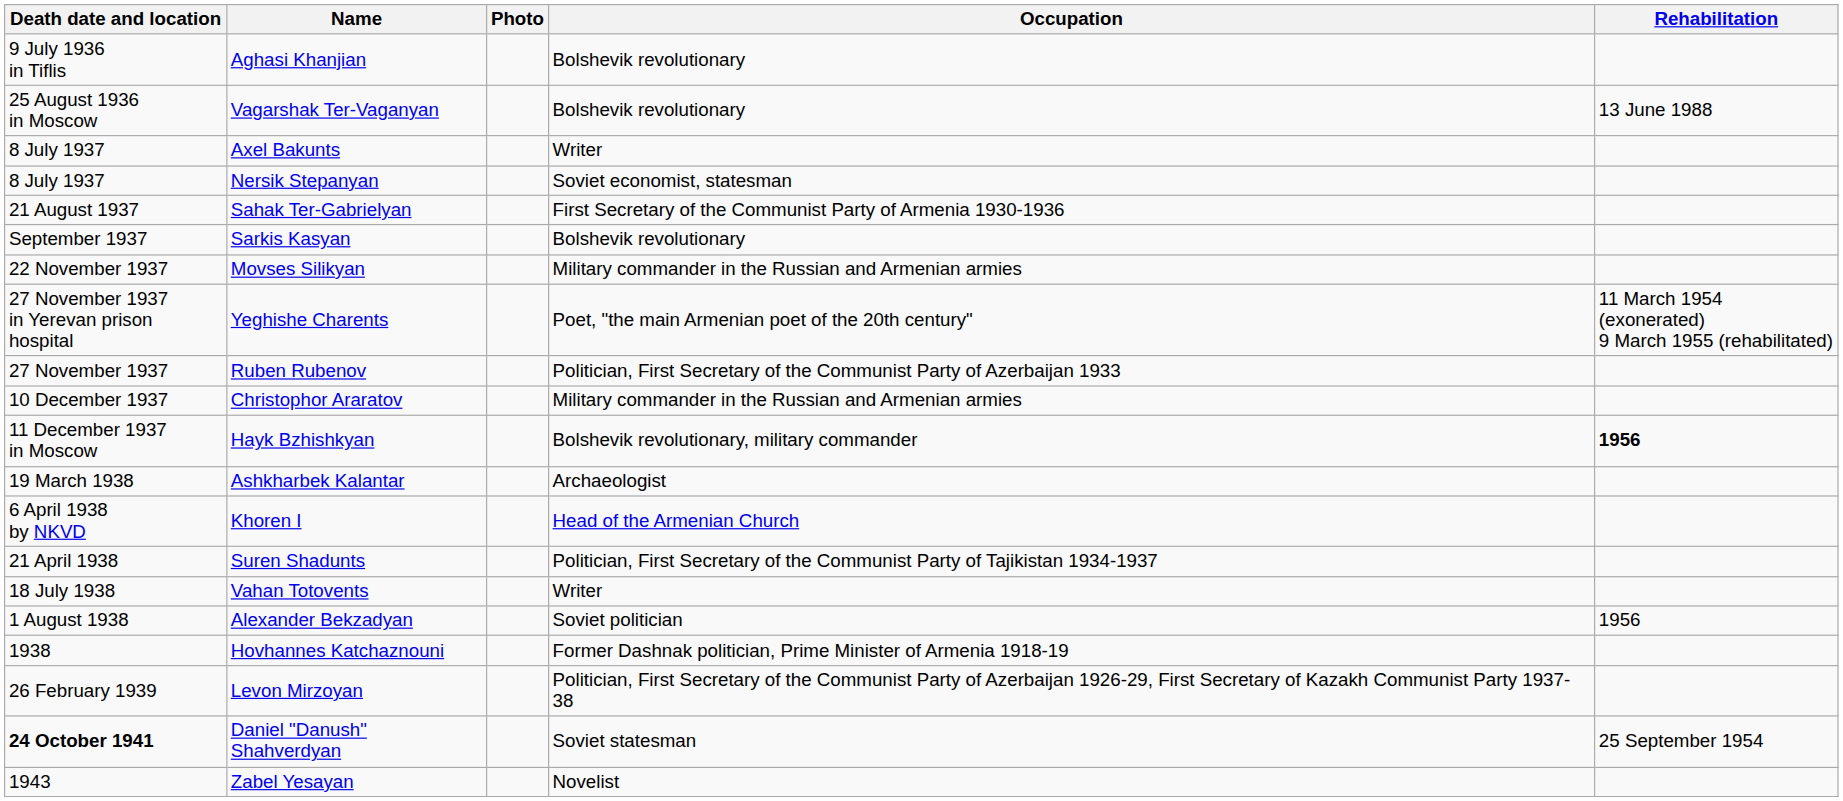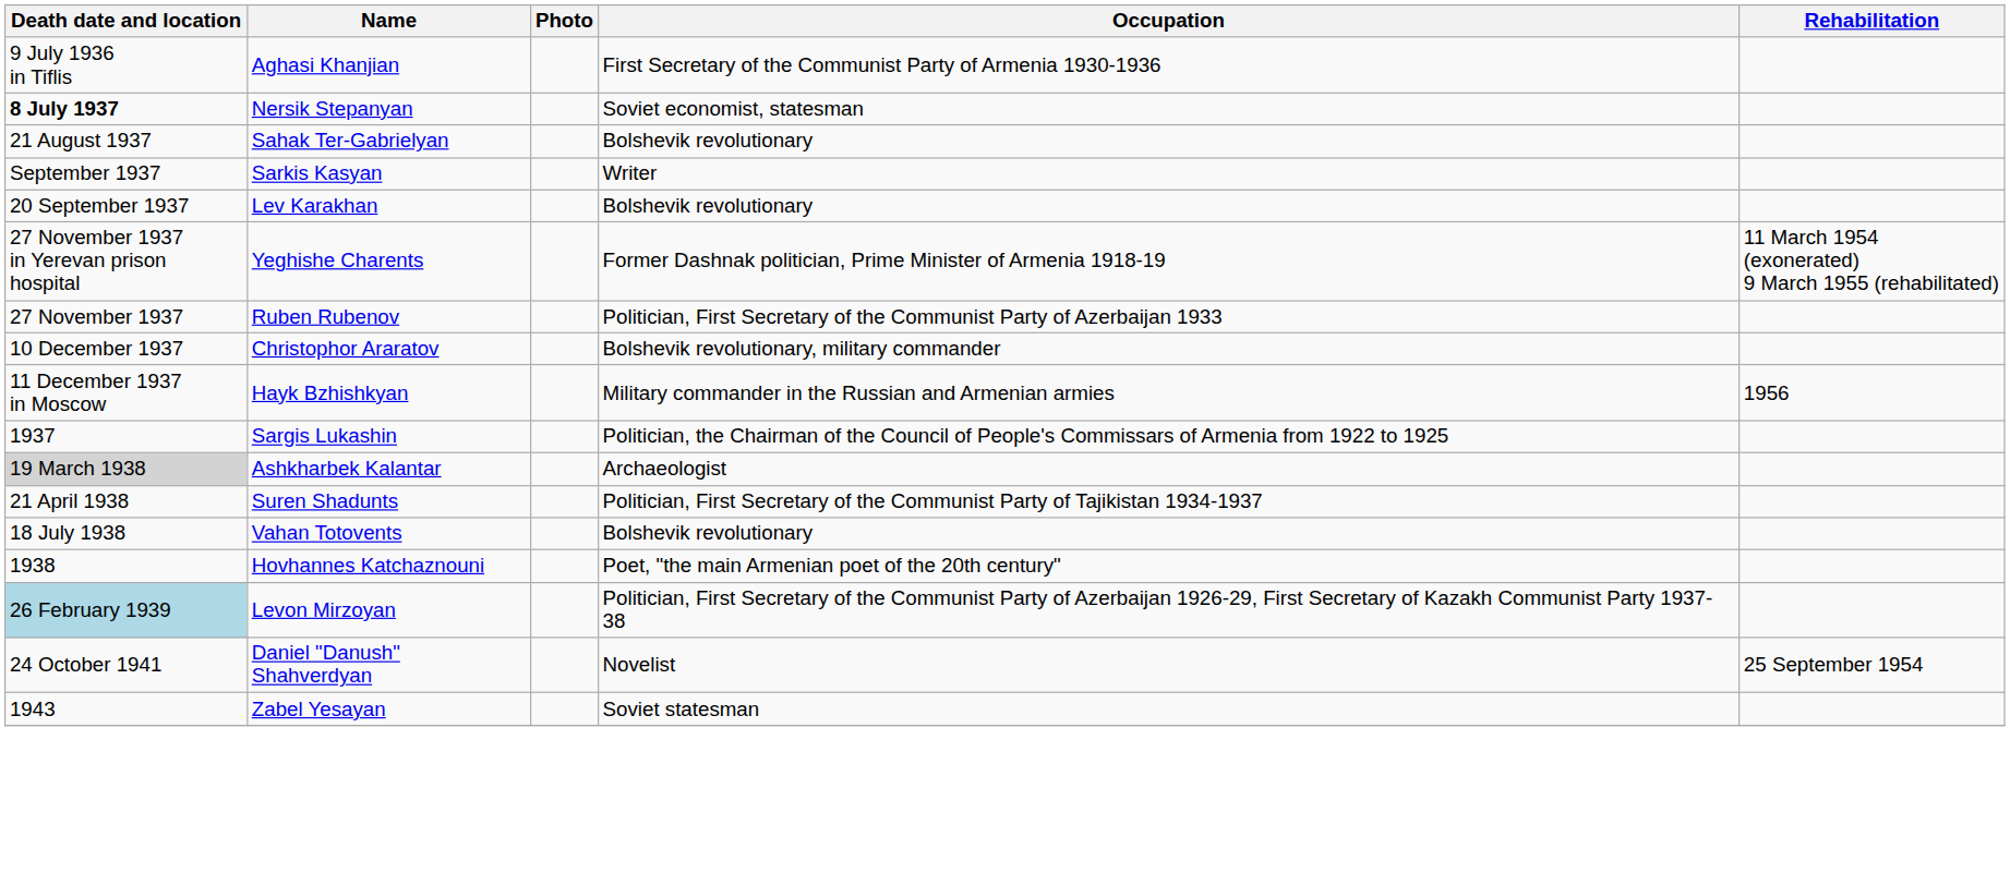 <table class="wikitable">
 <tr>
 <th>Death date and location</th>
 <th>Name</th>
 <th>Photo</th>
 <th>Occupation</th>
 <th><a href='#'>Rehabilitation</a></th>
 </tr>
 <tr>
 <td>9 July 1936<br>in Tiflis</td>
 <td><a href='#'>Aghasi Khanjian</a></td>
 <td></td>
-<td>Bolshevik revolutionary</td>
+<td>First Secretary of the Communist Party of Armenia 1930-1936</td>
 <td></td>
 </tr>
 <tr>
-<td>25 August 1936<br>in Moscow</td>
-<td><a href='#'>Vagarshak Ter-Vaganyan</a></td>
-<td></td>
-<td>Bolshevik revolutionary</td>
-<td>13 June 1988</td>
-</tr>
-<tr>
-<td>8 July 1937</td>
-<td><a href='#'>Axel Bakunts</a></td>
-<td></td>
-<td>Writer</td>
-<td></td>
-</tr>
-<tr>
-<td>8 July 1937</td>
+<td><strong>8 July 1937</strong></td>
 <td><a href='#'>Nersik Stepanyan</a></td>
 <td></td>
 <td>Soviet economist, statesman</td>
 <td></td>
 </tr>
 <tr>
 <td>21 August 1937</td>
 <td><a href='#'>Sahak Ter-Gabrielyan</a></td>
 <td></td>
-<td>First Secretary of the Communist Party of Armenia 1930-1936</td>
+<td>Bolshevik revolutionary</td>
 <td></td>
 </tr>
 <tr>
 <td>September 1937</td>
 <td><a href='#'>Sarkis Kasyan</a></td>
 <td></td>
-<td>Bolshevik revolutionary</td>
+<td>Writer</td>
 <td></td>
 </tr>
 <tr>
-<td>22 November 1937</td>
-<td><a href='#'>Movses Silikyan</a></td>
+<td>20 September 1937</td>
+<td><a href='#'>Lev Karakhan</a></td>
 <td></td>
-<td>Military commander in the Russian and Armenian armies</td>
+<td>Bolshevik revolutionary</td>
 <td></td>
 </tr>
 <tr>
 <td>27 November 1937<br>in Yerevan prison hospital</td>
 <td><a href='#'>Yeghishe Charents</a></td>
 <td></td>
-<td>Poet, "the main Armenian poet of the 20th century"</td>
+<td>Former Dashnak politician, Prime Minister of Armenia 1918-19</td>
 <td>11 March 1954 (exonerated)<br>9 March 1955 (rehabilitated)</td>
 </tr>
 <tr>
 <td>27 November 1937</td>
 <td><a href='#'>Ruben Rubenov</a></td>
 <td></td>
 <td>Politician, First Secretary of the Communist Party of Azerbaijan 1933</td>
 <td></td>
 </tr>
 <tr>
 <td>10 December 1937</td>
 <td><a href='#'>Christophor Araratov</a></td>
 <td></td>
-<td>Military commander in the Russian and Armenian armies</td>
+<td>Bolshevik revolutionary, military commander</td>
 <td></td>
 </tr>
 <tr>
 <td>11 December 1937<br>in Moscow</td>
 <td><a href='#'>Hayk Bzhishkyan</a></td>
 <td></td>
-<td>Bolshevik revolutionary, military commander</td>
-<td><strong>1956</strong></td>
+<td>Military commander in the Russian and Armenian armies</td>
+<td>1956</td>
 </tr>
 <tr>
-<td>19 March 1938</td>
+<td>1937</td>
+<td><a href='#'>Sargis Lukashin</a></td>
+<td></td>
+<td>Politician, the Chairman of the Council of People's Commissars of Armenia from 1922 to 1925</td>
+<td></td>
+</tr>
+<tr>
+<td style="background: lightgrey;">19 March 1938</td>
 <td><a href='#'>Ashkharbek Kalantar</a></td>
 <td></td>
 <td>Archaeologist</td>
-</tr>
-<tr>
-<td>6 April 1938<br>by <a href='#'>NKVD</a></td>
-<td><a href='#'>Khoren I</a></td>
-<td></td>
-<td><a href='#'>Head of the Armenian Church</a></td>
-<td></td>
 </tr>
 <tr>
 <td>21 April 1938</td>
 <td><a href='#'>Suren Shadunts</a></td>
 <td></td>
 <td>Politician, First Secretary of the Communist Party of Tajikistan 1934-1937</td>
 <td></td>
 </tr>
 <tr>
 <td>18 July 1938</td>
 <td><a href='#'>Vahan Totovents</a></td>
 <td></td>
-<td>Writer</td>
+<td>Bolshevik revolutionary</td>
 <td></td>
-</tr>
-<tr>
-<td>1 August 1938</td>
-<td><a href='#'>Alexander Bekzadyan</a></td>
-<td></td>
-<td>Soviet politician</td>
-<td>1956</td>
 </tr>
 <tr>
 <td>1938</td>
 <td><a href='#'>Hovhannes Katchaznouni</a></td>
 <td></td>
-<td>Former Dashnak politician, Prime Minister of Armenia 1918-19</td>
+<td>Poet, "the main Armenian poet of the 20th century"</td>
 <td></td>
 </tr>
 <tr>
-<td>26 February 1939</td>
+<td style="background: lightblue;">26 February 1939</td>
 <td><a href='#'>Levon Mirzoyan</a></td>
 <td></td>
 <td>Politician, First Secretary of the Communist Party of Azerbaijan 1926-29, First Secretary of Kazakh Communist Party 1937-38</td>
 <td></td>
 </tr>
 <tr>
-<td><strong>24 October 1941</strong></td>
+<td>24 October 1941</td>
 <td><a href='#'>Daniel "Danush" Shahverdyan</a></td>
 <td></td>
-<td>Soviet statesman</td>
+<td>Novelist</td>
 <td>25 September 1954</td>
 </tr>
 <tr>
 <td>1943</td>
 <td><a href='#'>Zabel Yesayan</a></td>
 <td></td>
-<td>Novelist</td>
+<td>Soviet statesman</td>
 <td></td>
 </tr>
 <tr>
 </tr>
 </table>
